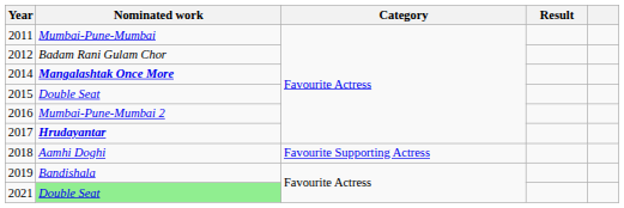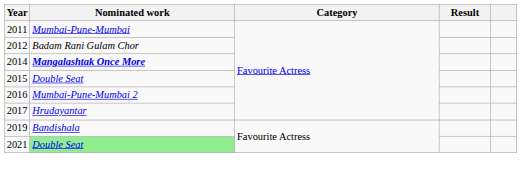 <table class="wikitable">
 <tr>
 <th width=5%>Year</th>
 <th width=40%>Nominated work</th>
 <th width=40%>Category</th>
 <th width=10%>Result</th>
 <th width=5%></th>
 </tr>
 <tr>
 <td style="text-align:center;">2011</td>
 <td><em><a href='#'>Mumbai-Pune-Mumbai</a></em></td>
 <td rowspan="6"><a href='#'>Favourite Actress</a></td>
 <td></td>
 <td style="text-align:center;"></td>
 </tr>
 <tr>
 <td style="text-align:center;">2012</td>
 <td><em>Badam Rani Gulam Chor</em></td>
 <td></td>
 <td style="text-align:center;"></td>
 </tr>
 <tr>
 <td style="text-align:center;">2014</td>
 <td><strong><em><a href='#'>Mangalashtak Once More</a></em></strong></td>
 <td></td>
 <td style="text-align:center;"></td>
 </tr>
 <tr>
 <td style="text-align:center;">2015</td>
 <td><em><a href='#'>Double Seat</a></em></td>
 <td></td>
 <td style="text-align:center;"></td>
 </tr>
 <tr>
 <td style="text-align:center;">2016</td>
 <td><em><a href='#'>Mumbai-Pune-Mumbai 2</a></em></td>
 <td></td>
 <td style="text-align:center;"></td>
 </tr>
 <tr>
 <td style="text-align:center;">2017</td>
-<td><strong><em><a href='#'>Hrudayantar</a></em></strong></td>
+<td><em><a href='#'>Hrudayantar</a></em></td>
 <td></td>
 <td style="text-align:center;"></td>
-</tr>
-<tr>
-<td>2018</td>
-<td><em><a href='#'>Aamhi Doghi</a></em></td>
-<td><a href='#'>Favourite Supporting Actress</a></td>
-<td></td>
-<td></td>
 </tr>
 <tr>
 <td style="text-align:center;">2019</td>
 <td><em><a href='#'>Bandishala</a></em></td>
 <td rowspan="2">Favourite Actress</td>
 <td></td>
 <td style="text-align:center;"></td>
 </tr>
 <tr>
 <td style="text-align:center;">2021</td>
 <td style="background: lightgreen;"><em><a href='#'>Double Seat</a></em></td>
 <td></td>
 <td style="text-align:center;"></td>
 </tr>
 </table>
